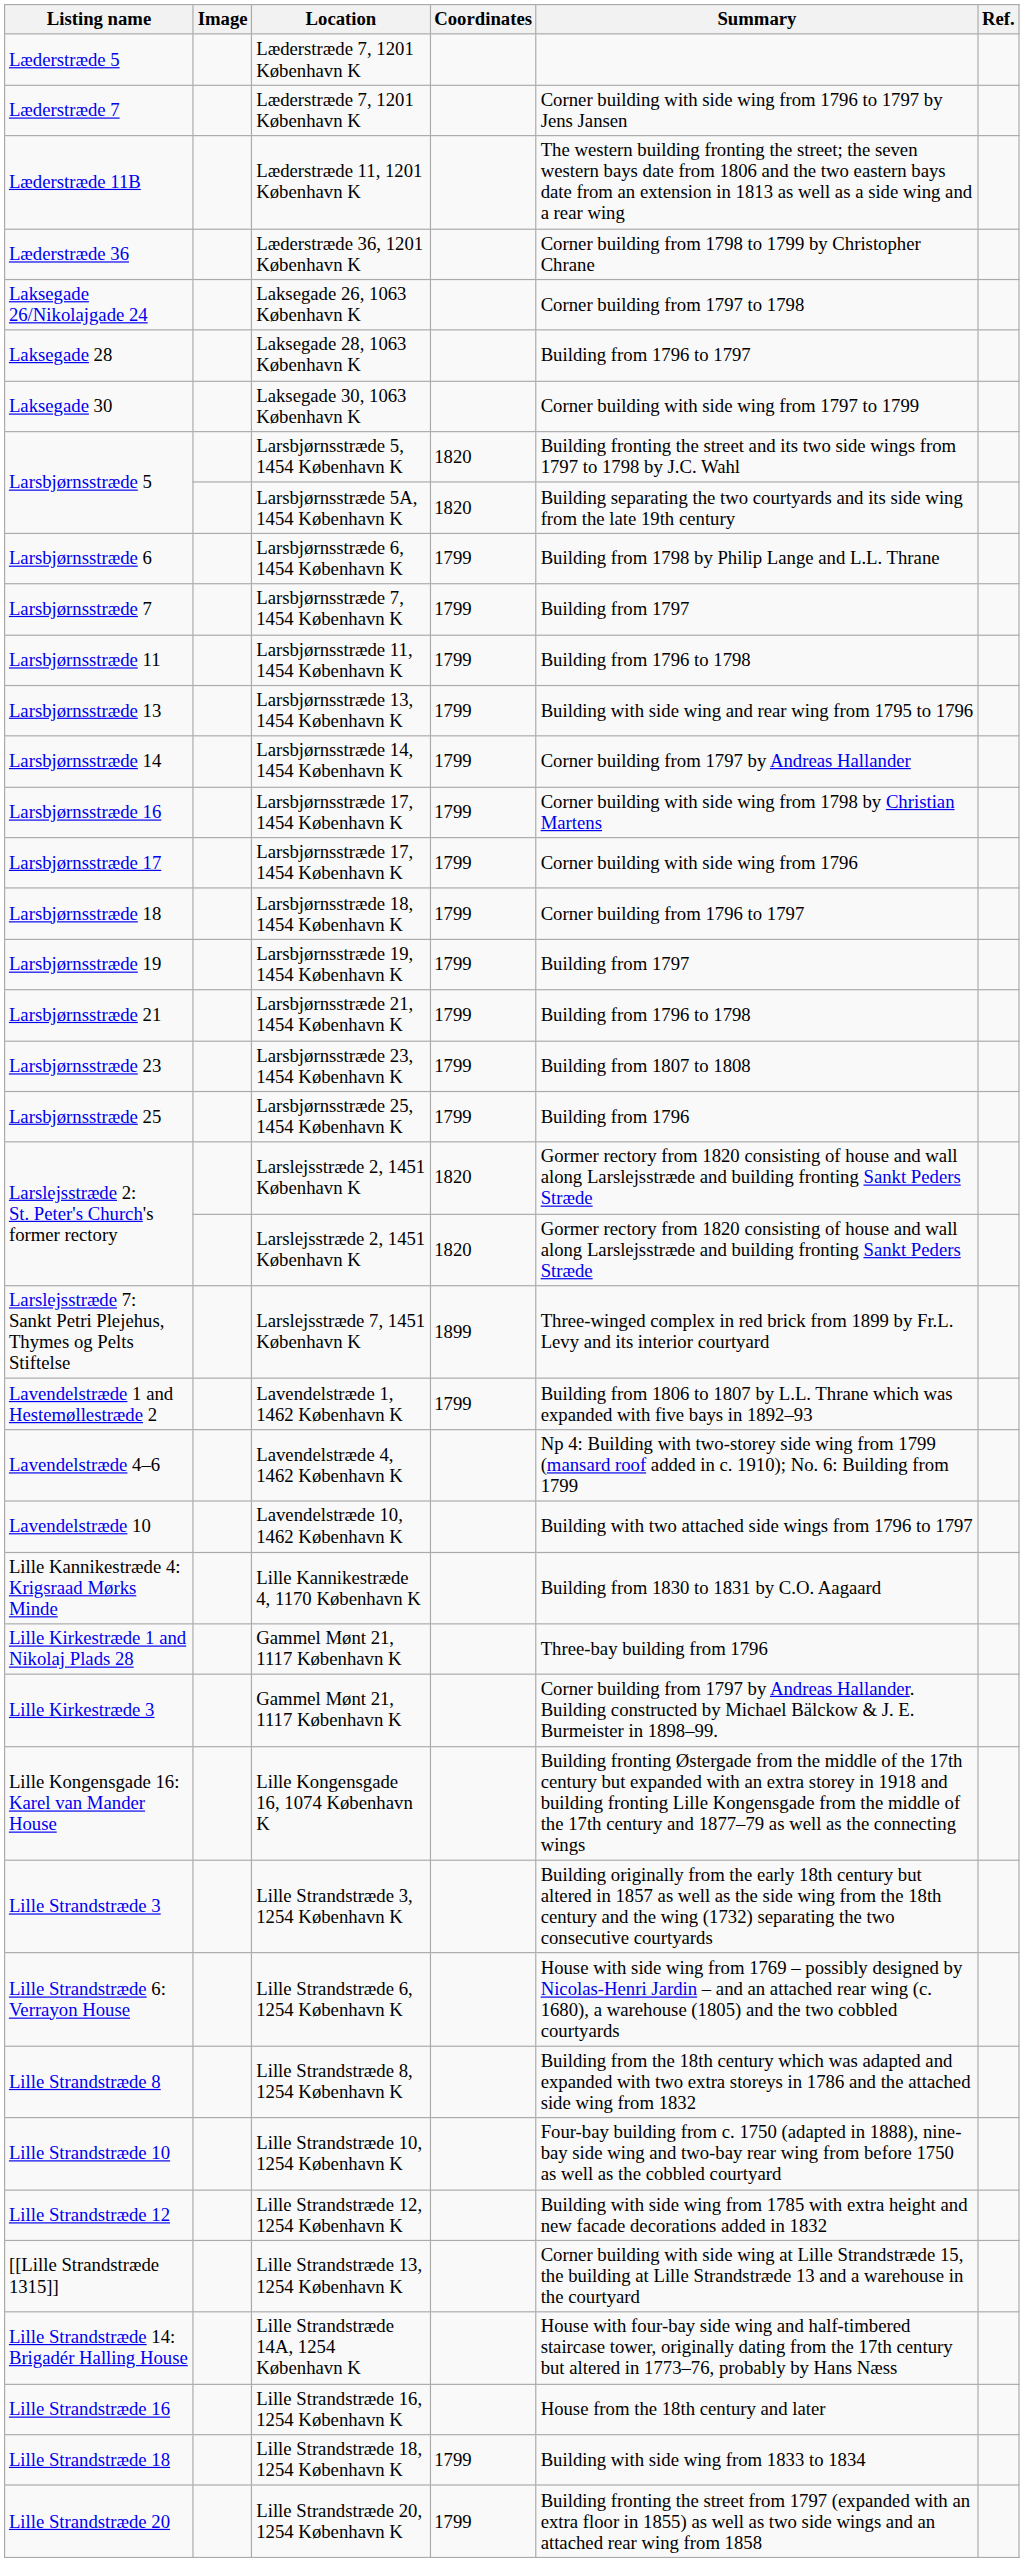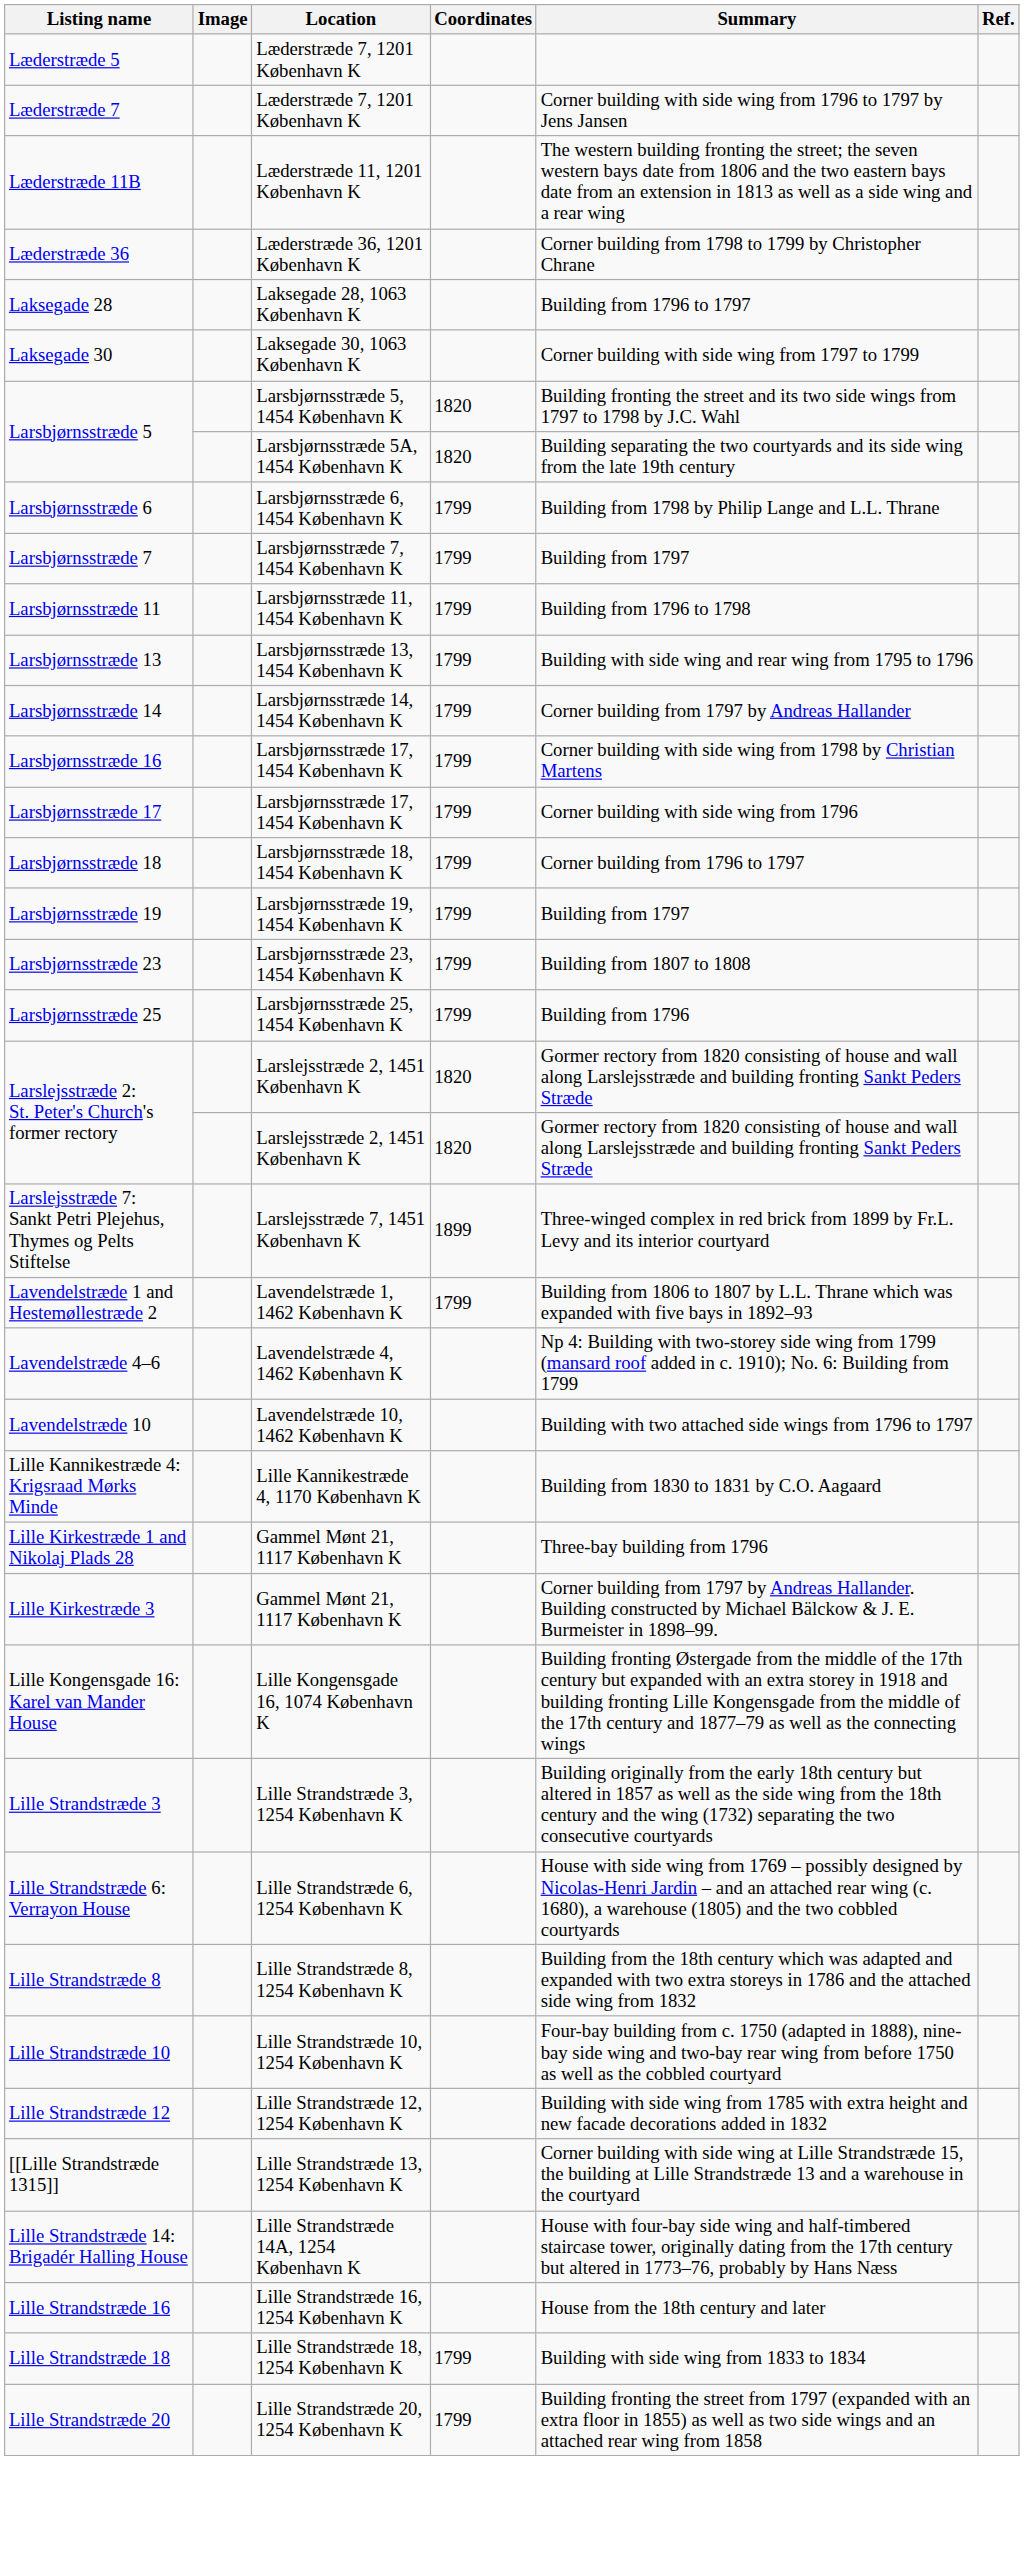 <table class="wikitable sortable">
 <tr>
 <th>Listing name</th>
 <th>Image</th>
 <th>Location</th>
 <th>Coordinates</th>
 <th>Summary</th>
 <th>Ref.</th>
 </tr>
 <tr>
 <td><a href='#'>Læderstræde 5</a></td>
 <td></td>
 <td>Læderstræde 7, 1201 København K</td>
 <td></td>
 <td></td>
 <td></td>
 </tr>
 <tr>
 <td><a href='#'>Læderstræde 7</a></td>
 <td></td>
 <td>Læderstræde 7, 1201 København K</td>
 <td></td>
 <td>Corner building with side wing from 1796 to 1797 by Jens Jansen</td>
 <td></td>
 </tr>
 <tr>
 <td><a href='#'>Læderstræde 11B</a></td>
 <td></td>
 <td>Læderstræde 11, 1201 København K</td>
 <td></td>
 <td>The western building fronting the street; the seven western bays date from 1806 and the two eastern bays date from an extension in 1813 as well as a side wing and a rear wing</td>
 <td></td>
 </tr>
 <tr>
 <td><a href='#'>Læderstræde 36</a></td>
 <td></td>
 <td>Læderstræde 36, 1201 København K</td>
 <td></td>
 <td>Corner building from 1798 to 1799 by Christopher Chrane</td>
-<td></td>
-</tr>
-<tr>
-<td><a href='#'>Laksegade 26/Nikolajgade 24</a></td>
-<td></td>
-<td>Laksegade 26, 1063 København K</td>
-<td></td>
-<td>Corner building from 1797 to 1798</td>
 <td></td>
 </tr>
 <tr>
 <td><a href='#'>Laksegade</a> 28</td>
 <td></td>
 <td>Laksegade 28, 1063 København K</td>
 <td></td>
 <td>Building from 1796 to 1797</td>
 <td></td>
 </tr>
 <tr>
 <td><a href='#'>Laksegade</a> 30</td>
 <td></td>
 <td>Laksegade 30, 1063 København K</td>
 <td></td>
 <td>Corner building with side wing from 1797 to 1799</td>
 <td></td>
 </tr>
 <tr>
 <td rowspan="2"><a href='#'>Larsbjørnsstræde</a> 5</td>
 <td></td>
 <td>Larsbjørnsstræde 5, 1454 København K</td>
 <td>1820</td>
 <td>Building fronting the street and its two side wings from 1797 to 1798 by J.C. Wahl</td>
 <td></td>
 </tr>
 <tr>
 <td></td>
 <td>Larsbjørnsstræde 5A, 1454 København K</td>
 <td>1820</td>
 <td>Building separating the two courtyards and its side wing from the late 19th century</td>
 <td></td>
 </tr>
 <tr>
 <td><a href='#'>Larsbjørnsstræde</a> 6</td>
 <td></td>
 <td>Larsbjørnsstræde 6, 1454 København K</td>
 <td>1799</td>
 <td>Building from 1798 by Philip Lange and L.L. Thrane</td>
 <td></td>
 </tr>
 <tr>
 <td><a href='#'>Larsbjørnsstræde</a> 7</td>
 <td></td>
 <td>Larsbjørnsstræde 7, 1454 København K</td>
 <td>1799</td>
 <td>Building from 1797</td>
 <td></td>
 </tr>
 <tr>
 <td><a href='#'>Larsbjørnsstræde</a> 11</td>
 <td></td>
 <td>Larsbjørnsstræde 11, 1454 København K</td>
 <td>1799</td>
 <td>Building from 1796 to 1798</td>
 <td></td>
 </tr>
 <tr>
 <td><a href='#'>Larsbjørnsstræde</a> 13</td>
 <td></td>
 <td>Larsbjørnsstræde 13, 1454 København K</td>
 <td>1799</td>
 <td>Building with side wing and rear wing from 1795 to 1796</td>
 <td></td>
 </tr>
 <tr>
 <td><a href='#'>Larsbjørnsstræde</a> 14</td>
 <td></td>
 <td>Larsbjørnsstræde 14, 1454 København K</td>
 <td>1799</td>
 <td>Corner building from 1797 by <a href='#'>Andreas Hallander</a></td>
 <td></td>
 </tr>
 <tr>
 <td><a href='#'>Larsbjørnsstræde 16</a></td>
 <td></td>
 <td>Larsbjørnsstræde 17, 1454 København K</td>
 <td>1799</td>
 <td>Corner building with side wing from 1798 by <a href='#'>Christian Martens</a></td>
 <td></td>
 </tr>
 <tr>
 <td><a href='#'>Larsbjørnsstræde 17</a></td>
 <td></td>
 <td>Larsbjørnsstræde 17, 1454 København K</td>
 <td>1799</td>
 <td>Corner building with side wing from 1796</td>
 <td></td>
 </tr>
 <tr>
 <td><a href='#'>Larsbjørnsstræde</a> 18</td>
 <td></td>
 <td>Larsbjørnsstræde 18, 1454 København K</td>
 <td>1799</td>
 <td>Corner building from 1796 to 1797</td>
 <td></td>
 </tr>
 <tr>
 <td><a href='#'>Larsbjørnsstræde</a> 19</td>
 <td></td>
 <td>Larsbjørnsstræde 19, 1454 København K</td>
 <td>1799</td>
 <td>Building from 1797</td>
-<td></td>
-</tr>
-<tr>
-<td><a href='#'>Larsbjørnsstræde</a> 21</td>
-<td></td>
-<td>Larsbjørnsstræde 21, 1454 København K</td>
-<td>1799</td>
-<td>Building from 1796 to 1798</td>
 <td></td>
 </tr>
 <tr>
 <td><a href='#'>Larsbjørnsstræde</a> 23</td>
 <td></td>
 <td>Larsbjørnsstræde 23, 1454 København K</td>
 <td>1799</td>
 <td>Building from 1807 to 1808</td>
 <td></td>
 </tr>
 <tr>
 <td><a href='#'>Larsbjørnsstræde</a> 25</td>
 <td></td>
 <td>Larsbjørnsstræde 25, 1454 København K</td>
 <td>1799</td>
 <td>Building from 1796</td>
 <td></td>
 </tr>
 <tr>
 <td rowspan="2"><a href='#'>Larslejsstræde</a> 2:<br><a href='#'>St. Peter's Church</a>'s former rectory</td>
 <td></td>
 <td>Larslejsstræde 2, 1451 København K</td>
 <td>1820</td>
 <td>Gormer rectory from 1820 consisting of house and wall along Larslejsstræde and building fronting <a href='#'>Sankt Peders Stræde</a></td>
 <td></td>
 </tr>
 <tr>
 <td></td>
 <td>Larslejsstræde 2, 1451 København K</td>
 <td>1820</td>
 <td>Gormer rectory from 1820 consisting of house and wall along Larslejsstræde and building fronting <a href='#'>Sankt Peders Stræde</a></td>
 <td></td>
 </tr>
 <tr>
 <td><a href='#'>Larslejsstræde</a> 7:<br>Sankt Petri Plejehus, Thymes og Pelts Stiftelse</td>
 <td></td>
 <td>Larslejsstræde 7, 1451 København K</td>
 <td>1899</td>
 <td>Three-winged complex in red brick from 1899 by Fr.L. Levy and its interior courtyard</td>
 <td></td>
 </tr>
 <tr>
 <td><a href='#'>Lavendelstræde</a> 1 and <a href='#'>Hestemøllestræde</a> 2</td>
 <td></td>
 <td>Lavendelstræde 1, 1462 København K</td>
 <td>1799</td>
 <td>Building from 1806 to 1807 by L.L. Thrane which was expanded with five bays in 1892–93</td>
 <td></td>
 </tr>
 <tr>
 <td><a href='#'>Lavendelstræde</a> 4–6</td>
 <td></td>
 <td>Lavendelstræde 4, 1462 København K</td>
 <td></td>
 <td>Np 4: Building with two-storey side wing from 1799 (<a href='#'>mansard roof</a> added in c. 1910); No. 6: Building from 1799</td>
 <td></td>
 </tr>
 <tr>
 <td><a href='#'>Lavendelstræde</a> 10</td>
 <td></td>
 <td>Lavendelstræde 10, 1462 København K</td>
 <td></td>
 <td>Building with two attached side wings from 1796 to 1797</td>
 <td></td>
 </tr>
 <tr>
 <td>Lille Kannikestræde 4: <a href='#'>Krigsraad Mørks Minde</a></td>
 <td></td>
 <td>Lille Kannikestræde 4, 1170 København K</td>
 <td></td>
 <td>Building from 1830 to 1831 by C.O. Aagaard</td>
 </tr>
 <tr>
 <td><a href='#'>Lille Kirkestræde 1 and Nikolaj Plads 28</a></td>
 <td></td>
 <td>Gammel Mønt 21, 1117 København K</td>
 <td></td>
 <td>Three-bay building from 1796</td>
 <td></td>
 </tr>
 <tr>
 <td><a href='#'>Lille Kirkestræde 3</a></td>
 <td></td>
 <td>Gammel Mønt 21, 1117 København K</td>
 <td></td>
 <td>Corner building from 1797 by <a href='#'>Andreas Hallander</a>. Building constructed by Michael Bälckow & J. E. Burmeister in 1898–99.</td>
 <td></td>
 </tr>
 <tr>
 <td>Lille Kongensgade 16: <a href='#'>Karel van Mander House</a></td>
 <td></td>
 <td>Lille Kongensgade 16, 1074 København K</td>
 <td></td>
 <td>Building fronting Østergade from the middle of the 17th century but expanded with an extra storey in 1918 and building fronting Lille Kongensgade from the middle of the 17th century and 1877–79 as well as the connecting wings</td>
 <td></td>
 </tr>
 <tr>
 <td><a href='#'>Lille Strandstræde 3</a></td>
 <td></td>
 <td>Lille Strandstræde 3, 1254 København K</td>
 <td></td>
 <td>Building originally from the early 18th century but altered in 1857 as well as the side wing from the 18th century and the wing (1732) separating the two consecutive courtyards</td>
 <td></td>
 </tr>
 <tr>
 <td><a href='#'>Lille Strandstræde</a> 6: <a href='#'>Verrayon House</a></td>
 <td></td>
 <td>Lille Strandstræde 6, 1254 København K</td>
 <td></td>
 <td>House with side wing from 1769 – possibly designed by <a href='#'>Nicolas-Henri Jardin</a> – and an attached rear wing (c. 1680), a warehouse (1805) and the two cobbled courtyards</td>
 <td></td>
 </tr>
 <tr>
 <td><a href='#'>Lille Strandstræde 8</a></td>
 <td></td>
 <td>Lille Strandstræde 8, 1254 København K</td>
 <td></td>
 <td>Building from the 18th century which was adapted and expanded with two extra storeys in 1786 and the attached side wing from 1832</td>
 <td></td>
 </tr>
 <tr>
 <td><a href='#'>Lille Strandstræde 10</a></td>
 <td></td>
 <td>Lille Strandstræde 10, 1254 København K</td>
 <td></td>
 <td>Four-bay building from c. 1750 (adapted in 1888), nine-bay side wing and two-bay rear wing from before 1750 as well as the cobbled courtyard</td>
 <td></td>
 </tr>
 <tr>
 <td><a href='#'>Lille Strandstræde 12</a></td>
 <td></td>
 <td>Lille Strandstræde 12, 1254 København K</td>
 <td></td>
 <td>Building with side wing from 1785 with extra height and new facade decorations added in 1832</td>
 <td></td>
 </tr>
 <tr>
 <td>[[Lille Strandstræde 1315]]</td>
 <td></td>
 <td>Lille Strandstræde 13, 1254 København K</td>
 <td></td>
 <td>Corner building with side wing at Lille Strandstræde 15, the building at Lille Strandstræde 13 and a warehouse in the courtyard</td>
 <td></td>
 </tr>
 <tr>
 <td><a href='#'>Lille Strandstræde</a> 14: <a href='#'>Brigadér Halling House</a></td>
 <td></td>
 <td>Lille Strandstræde 14A, 1254 København K</td>
 <td></td>
 <td>House with four-bay side wing and half-timbered staircase tower, originally dating from the 17th century but altered in 1773–76, probably by Hans Næss</td>
 <td></td>
 </tr>
 <tr>
 <td><a href='#'>Lille Strandstræde 16</a></td>
 <td></td>
 <td>Lille Strandstræde 16, 1254 København K</td>
 <td></td>
 <td>House from the 18th century and later</td>
 <td></td>
 </tr>
 <tr>
 <td><a href='#'>Lille Strandstræde 18</a></td>
 <td></td>
 <td>Lille Strandstræde 18, 1254 København K</td>
 <td>1799</td>
 <td>Building with side wing from 1833 to 1834</td>
 <td></td>
 </tr>
 <tr>
 <td><a href='#'>Lille Strandstræde 20</a></td>
 <td></td>
 <td>Lille Strandstræde 20, 1254 København K</td>
 <td>1799</td>
 <td>Building fronting the street from 1797 (expanded with an extra floor in 1855) as well as two side wings and an attached rear wing from 1858</td>
 <td></td>
 </tr>
 <tr>
 </tr>
 </table>
